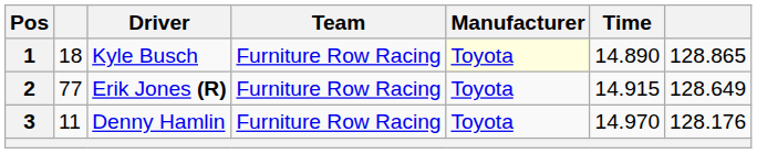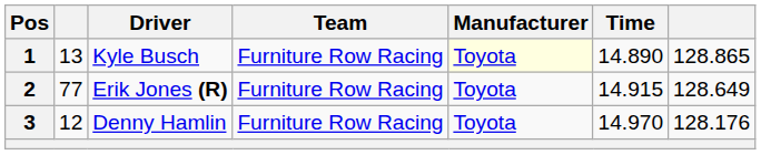 <table class="wikitable" style="font-size:95%">
 <tr>
 <th>Pos</th>
 <th></th>
 <th>Driver</th>
 <th>Team</th>
 <th>Manufacturer</th>
 <th>Time</th>
 <th></th>
 </tr>
 <tr>
 <th>1</th>
-<td>18</td>
+<td>13</td>
 <td><a href='#'>Kyle Busch</a></td>
 <td><a href='#'>Furniture Row Racing</a></td>
 <td style="background: lightyellow;"><a href='#'>Toyota</a></td>
 <td>14.890</td>
 <td>128.865</td>
 </tr>
 <tr>
 <th>2</th>
 <td>77</td>
 <td><a href='#'>Erik Jones</a> <strong>(R)</strong></td>
 <td><a href='#'>Furniture Row Racing</a></td>
 <td><a href='#'>Toyota</a></td>
 <td>14.915</td>
 <td>128.649</td>
 </tr>
 <tr>
 <th>3</th>
-<td>11</td>
+<td>12</td>
 <td><a href='#'>Denny Hamlin</a></td>
 <td><a href='#'>Furniture Row Racing</a></td>
 <td><a href='#'>Toyota</a></td>
 <td>14.970</td>
 <td>128.176</td>
 </tr>
 <tr>
 <th colspan="7"></th>
 </tr>
 </table>
